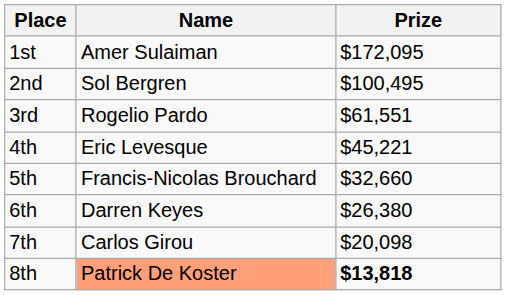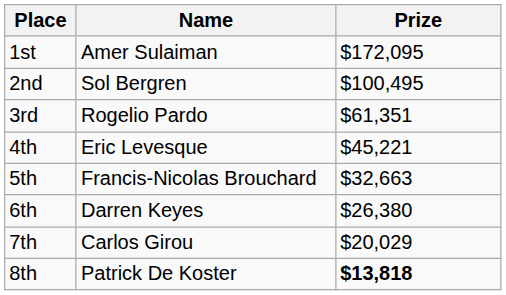 <table class="wikitable">
 <tr>
 <th width="50">Place</th>
 <th width="200">Name</th>
 <th width="125">Prize</th>
 </tr>
 <tr>
 <td>1st</td>
 <td> Amer Sulaiman</td>
 <td>$172,095</td>
 </tr>
 <tr>
 <td>2nd</td>
 <td> Sol Bergren</td>
 <td>$100,495</td>
 </tr>
 <tr>
 <td>3rd</td>
 <td> Rogelio Pardo</td>
-<td>$61,551</td>
+<td>$61,351</td>
 </tr>
 <tr>
 <td>4th</td>
 <td> Eric Levesque</td>
 <td>$45,221</td>
 </tr>
 <tr>
 <td>5th</td>
 <td> Francis-Nicolas Brouchard</td>
-<td>$32,660</td>
+<td>$32,663</td>
 </tr>
 <tr>
 <td>6th</td>
 <td> Darren Keyes</td>
 <td>$26,380</td>
 </tr>
 <tr>
 <td>7th</td>
 <td> Carlos Girou</td>
-<td>$20,098</td>
+<td>$20,029</td>
 </tr>
 <tr>
 <td>8th</td>
-<td style="background: lightsalmon;"> Patrick De Koster</td>
+<td> Patrick De Koster</td>
 <td><strong>$13,818</strong></td>
 </tr>
 </table>
